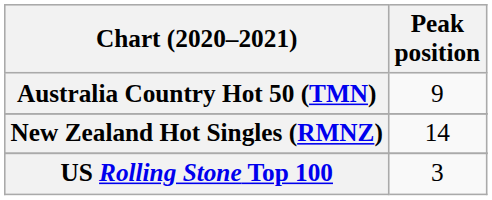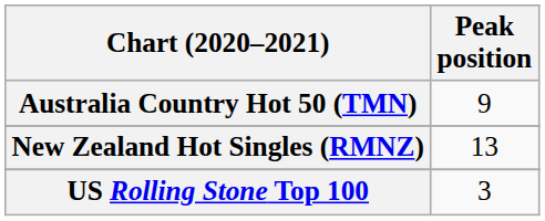 <table class="wikitable sortable plainrowheaders" style="text-align:center">
 <tr>
 <th scope="col">Chart (2020–2021)</th>
 <th scope="col">Peak<br>position</th>
 </tr>
 <tr>
 <th scope="row">Australia Country Hot 50 (<a href='#'>TMN</a>)</th>
 <td>9</td>
 </tr>
 <tr>
 </tr>
 <tr>
 </tr>
 <tr>
 <th scope="row">New Zealand Hot Singles (<a href='#'>RMNZ</a>)</th>
-<td>14</td>
+<td>13</td>
 </tr>
 <tr>
 </tr>
 <tr>
 </tr>
 <tr>
 </tr>
 <tr>
 </tr>
 <tr>
 <th scope="row">US <a href='#'><em>Rolling Stone</em> Top 100</a></th>
 <td>3</td>
 </tr>
 </table>
